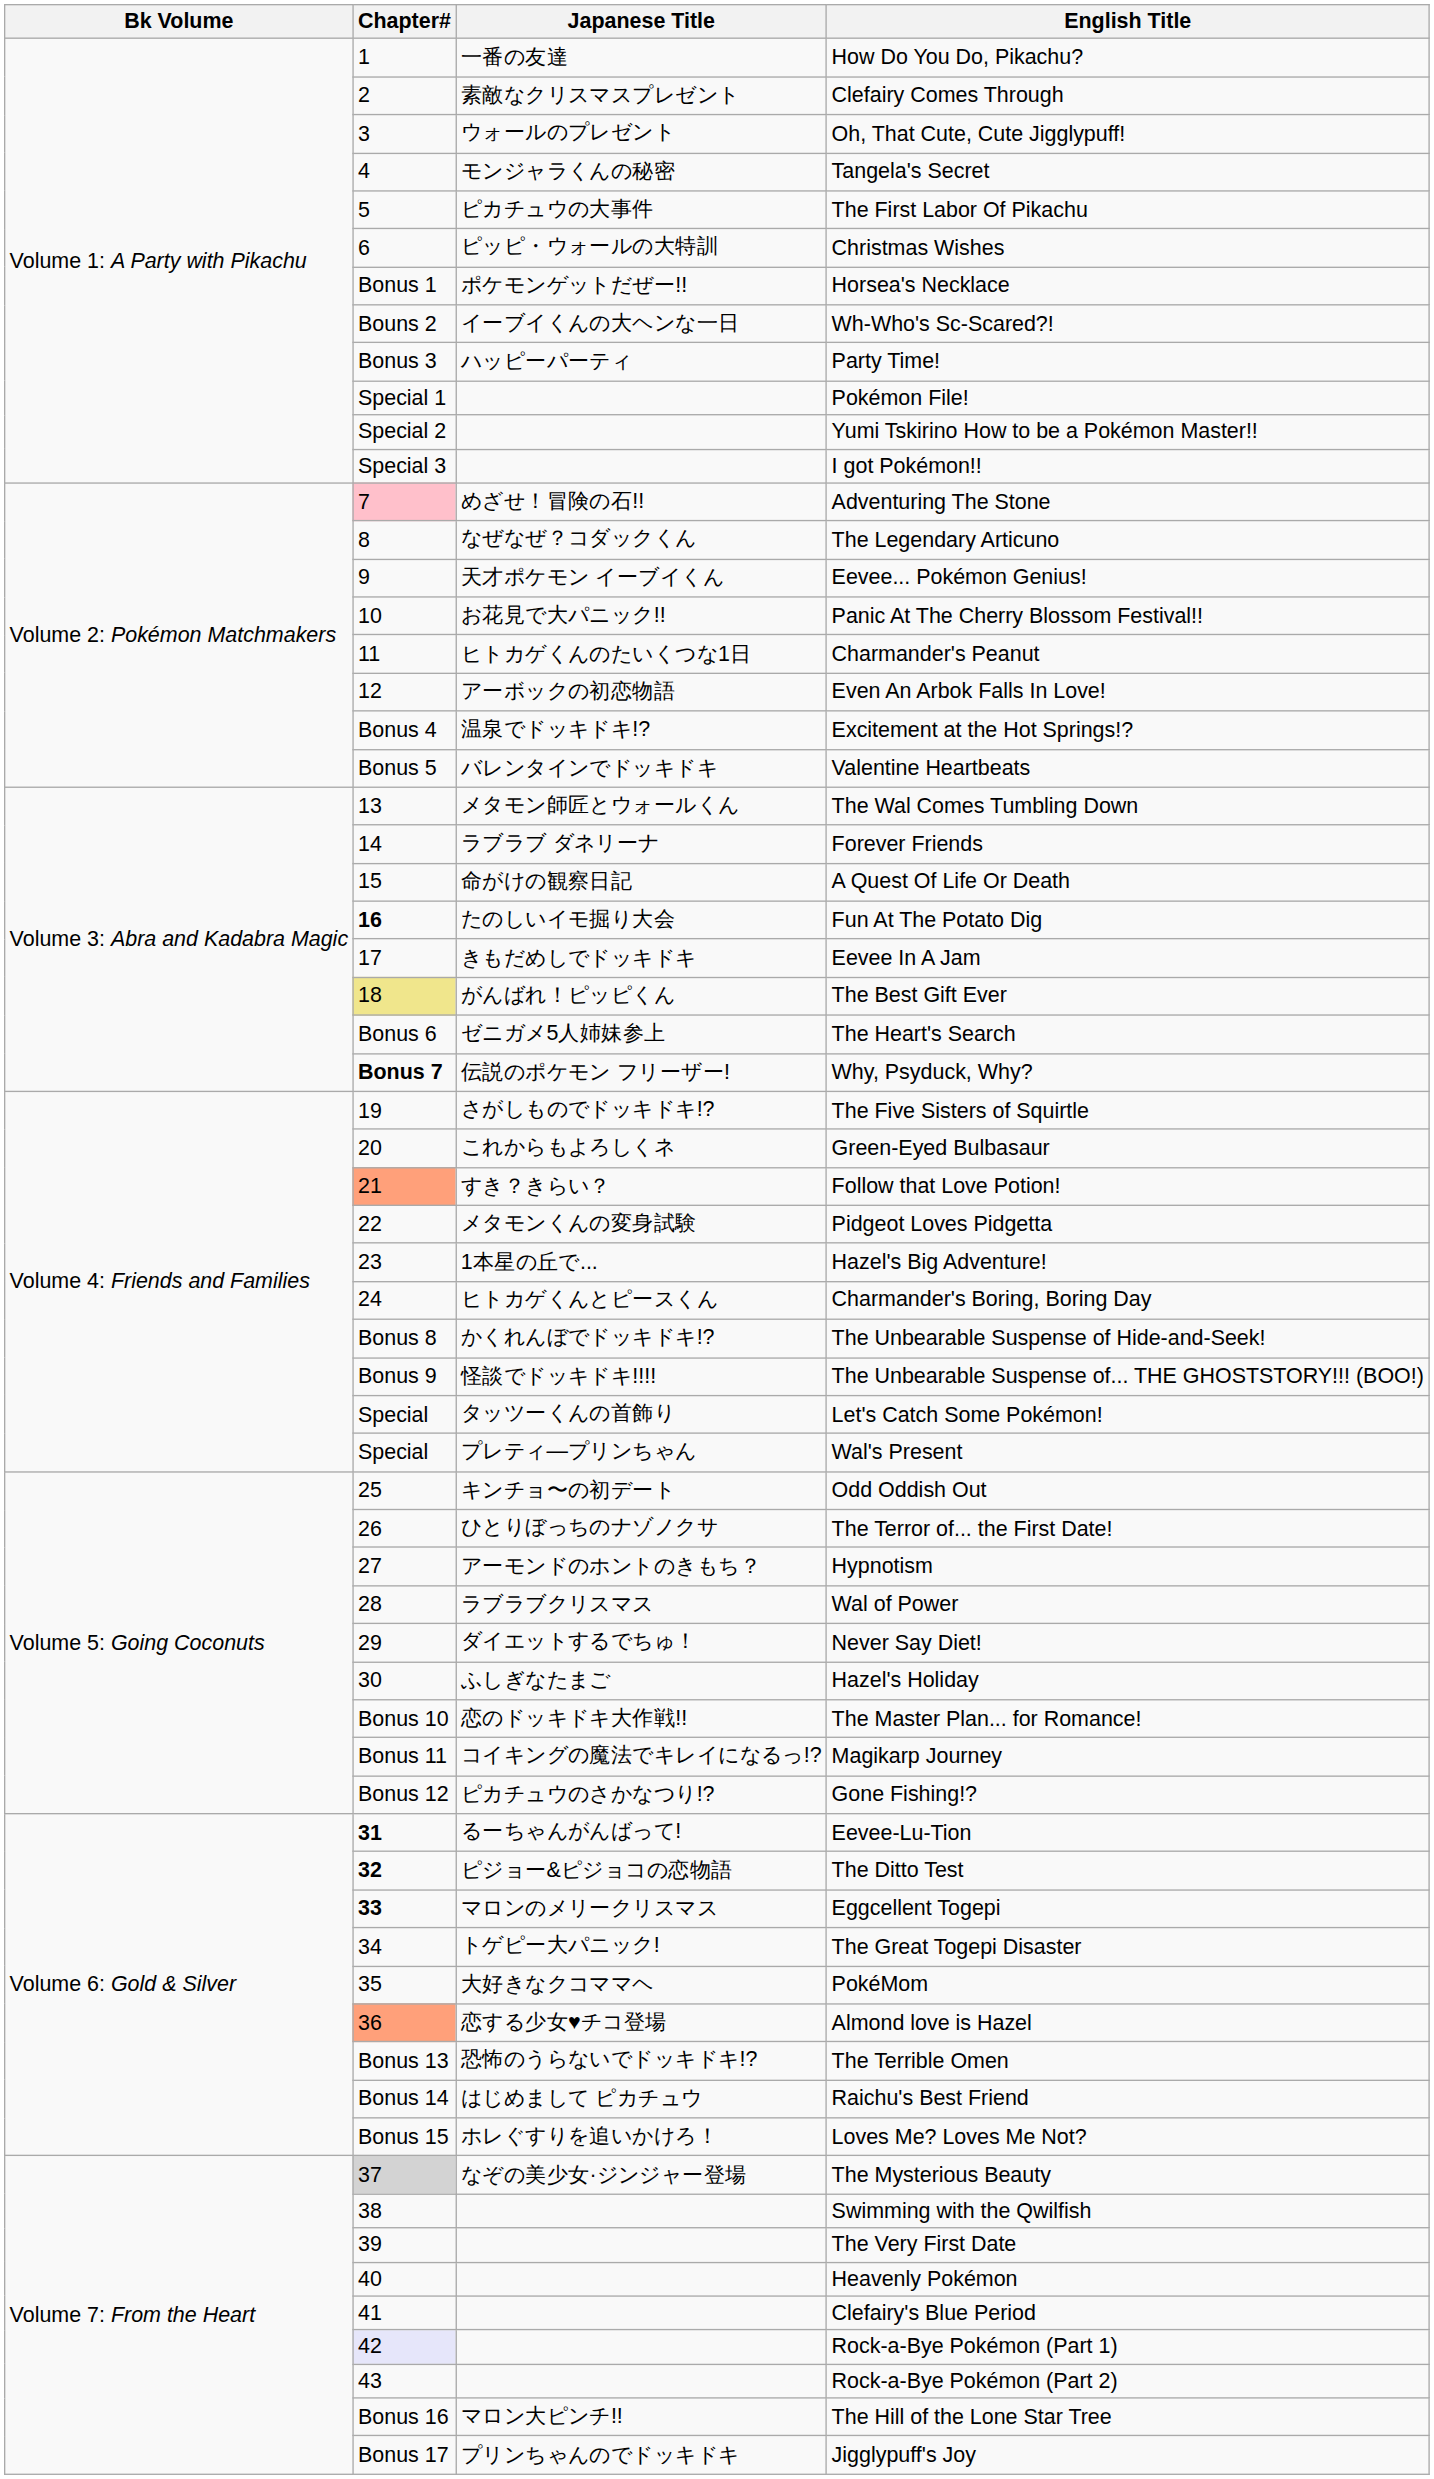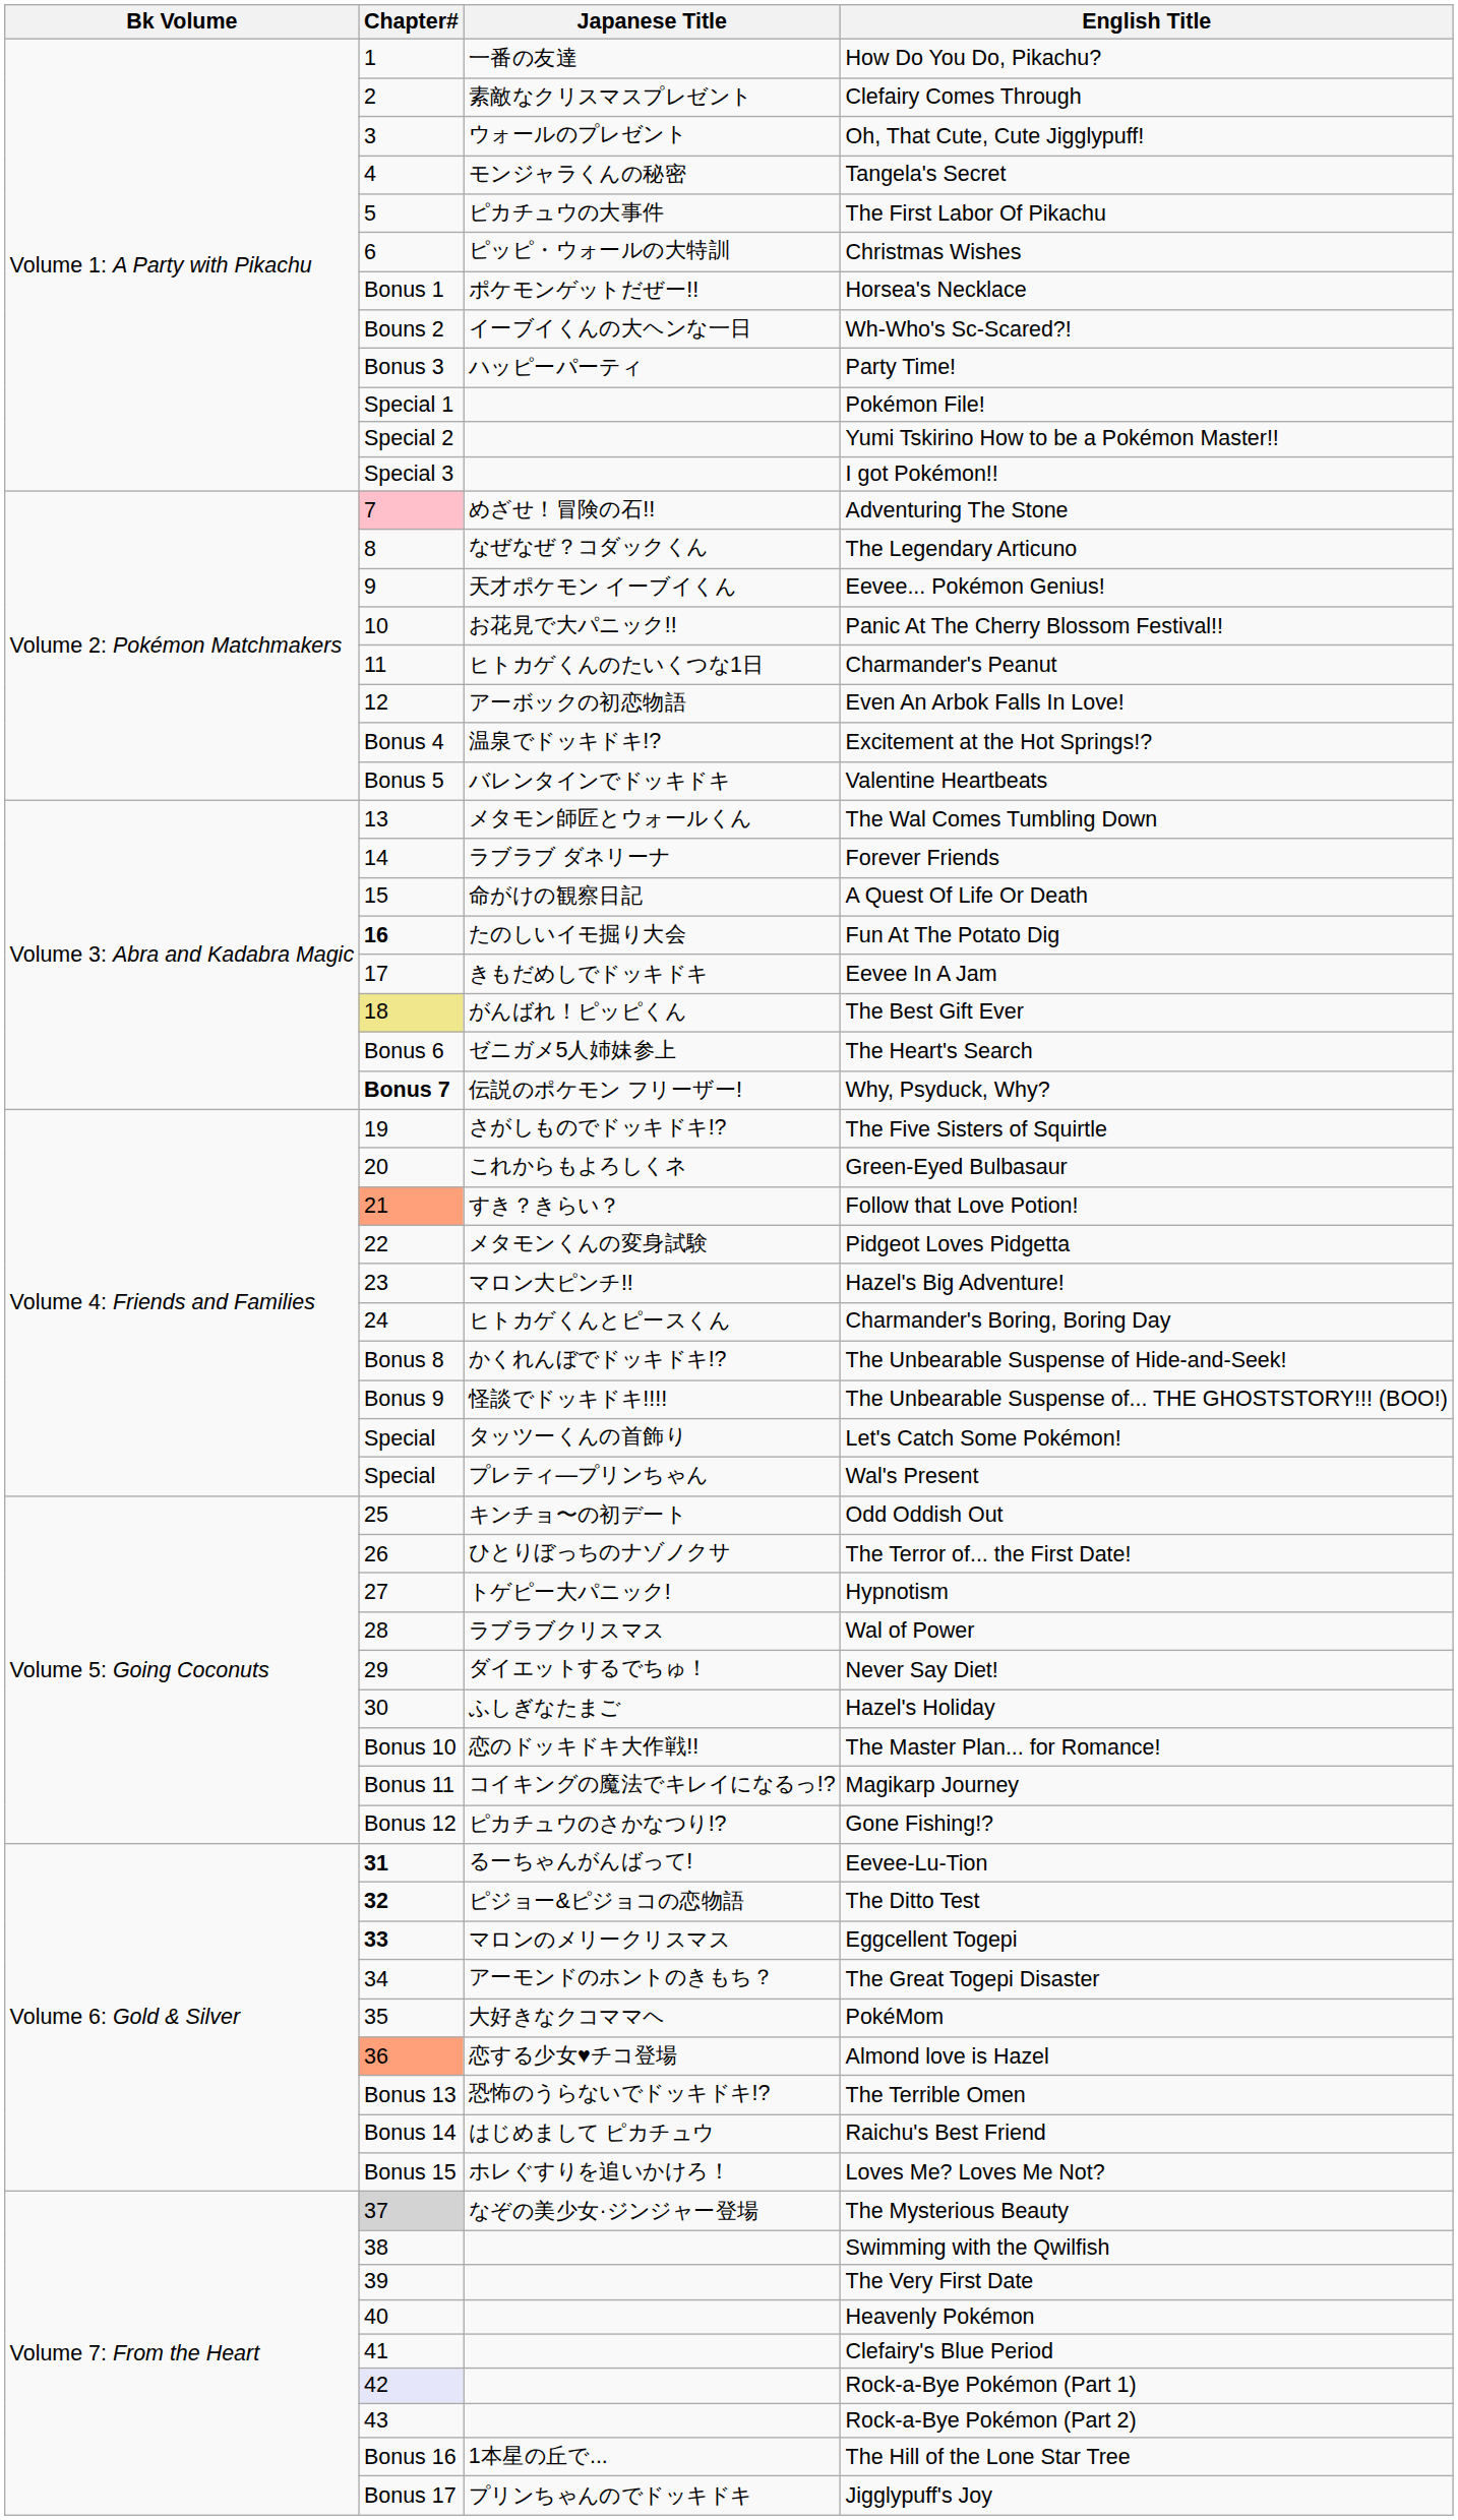 <table class="wikitable">
 <tr>
 <th>Bk Volume</th>
 <th>Chapter#</th>
 <th>Japanese Title</th>
 <th>English Title</th>
 </tr>
 <tr>
 <td rowspan="12">Volume 1: <em>A Party with Pikachu</em></td>
 <td>1</td>
 <td>一番の友達</td>
 <td>How Do You Do, Pikachu?</td>
 </tr>
 <tr>
 <td>2</td>
 <td>素敵なクリスマスプレゼント</td>
 <td>Clefairy Comes Through</td>
 </tr>
 <tr>
 <td>3</td>
 <td>ウォールのプレゼント</td>
 <td>Oh, That Cute, Cute Jigglypuff!</td>
 </tr>
 <tr>
 <td>4</td>
 <td>モンジャラくんの秘密</td>
 <td>Tangela's Secret</td>
 </tr>
 <tr>
 <td>5</td>
 <td>ピカチュウの大事件</td>
 <td>The First Labor Of Pikachu</td>
 </tr>
 <tr>
 <td>6</td>
 <td>ピッピ・ウォールの大特訓</td>
 <td>Christmas Wishes</td>
 </tr>
 <tr>
 <td>Bonus 1</td>
 <td>ポケモンゲットだぜー!!</td>
 <td>Horsea's Necklace</td>
 </tr>
 <tr>
 <td>Bouns 2</td>
 <td>イーブイくんの大ヘンな一日</td>
 <td>Wh-Who's Sc-Scared?!</td>
 </tr>
 <tr>
 <td>Bonus 3</td>
 <td>ハッピーパーティ</td>
 <td>Party Time!</td>
 </tr>
 <tr>
 <td>Special 1</td>
 <td></td>
 <td>Pokémon File!</td>
 </tr>
 <tr>
 <td>Special 2</td>
 <td></td>
 <td>Yumi Tskirino How to be a Pokémon Master!!</td>
 </tr>
 <tr>
 <td>Special 3</td>
 <td></td>
 <td>I got Pokémon!!</td>
 </tr>
 <tr>
 <td rowspan="8">Volume 2: <em>Pokémon Matchmakers</em></td>
 <td style="background: pink;">7</td>
 <td>めざせ！冒険の石!!</td>
 <td>Adventuring The Stone</td>
 </tr>
 <tr>
 <td>8</td>
 <td>なぜなぜ？コダックくん</td>
 <td>The Legendary Articuno</td>
 </tr>
 <tr>
 <td>9</td>
 <td>天才ポケモン イーブイくん</td>
 <td>Eevee... Pokémon Genius!</td>
 </tr>
 <tr>
 <td>10</td>
 <td>お花見で大パニック!!</td>
 <td>Panic At The Cherry Blossom Festival!!</td>
 </tr>
 <tr>
 <td>11</td>
 <td>ヒトカゲくんのたいくつな1日</td>
 <td>Charmander's Peanut</td>
 </tr>
 <tr>
 <td>12</td>
 <td>アーボックの初恋物語</td>
 <td>Even An Arbok Falls In Love!</td>
 </tr>
 <tr>
 <td>Bonus 4</td>
 <td>温泉でドッキドキ!?</td>
 <td>Excitement at the Hot Springs!?</td>
 </tr>
 <tr>
 <td>Bonus 5</td>
 <td>バレンタインでドッキドキ</td>
 <td>Valentine Heartbeats</td>
 </tr>
 <tr>
 <td rowspan="8">Volume 3: <em>Abra and Kadabra Magic</em></td>
 <td>13</td>
 <td>メタモン師匠とウォールくん</td>
 <td>The Wal Comes Tumbling Down</td>
 </tr>
 <tr>
 <td>14</td>
 <td>ラブラブ ダネリーナ</td>
 <td>Forever Friends</td>
 </tr>
 <tr>
 <td>15</td>
 <td>命がけの観察日記</td>
 <td>A Quest Of Life Or Death</td>
 </tr>
 <tr>
 <td><strong>16</strong></td>
 <td>たのしいイモ掘り大会</td>
 <td>Fun At The Potato Dig</td>
 </tr>
 <tr>
 <td>17</td>
 <td>きもだめしでドッキドキ</td>
 <td>Eevee In A Jam</td>
 </tr>
 <tr>
 <td style="background: khaki;">18</td>
 <td>がんばれ！ピッピくん</td>
 <td>The Best Gift Ever</td>
 </tr>
 <tr>
 <td>Bonus 6</td>
 <td>ゼニガメ5人姉妹参上</td>
 <td>The Heart's Search</td>
 </tr>
 <tr>
 <td><strong>Bonus 7</strong></td>
 <td>伝説のポケモン フリーザー!</td>
 <td>Why, Psyduck, Why?</td>
 </tr>
 <tr>
 <td rowspan="10">Volume 4: <em>Friends and Families</em></td>
 <td>19</td>
 <td>さがしものでドッキドキ!?</td>
 <td>The Five Sisters of Squirtle</td>
 </tr>
 <tr>
 <td>20</td>
 <td>これからもよろしくネ</td>
 <td>Green-Eyed Bulbasaur</td>
 </tr>
 <tr>
 <td style="background: lightsalmon;">21</td>
 <td>すき？きらい？</td>
 <td>Follow that Love Potion!</td>
 </tr>
 <tr>
 <td>22</td>
 <td>メタモンくんの変身試験</td>
 <td>Pidgeot Loves Pidgetta</td>
 </tr>
 <tr>
 <td>23</td>
-<td>1本星の丘で...</td>
+<td>マロン大ピンチ!!</td>
 <td>Hazel's Big Adventure!</td>
 </tr>
 <tr>
 <td>24</td>
 <td>ヒトカゲくんとピースくん</td>
 <td>Charmander's Boring, Boring Day</td>
 </tr>
 <tr>
 <td>Bonus 8</td>
 <td>かくれんぼでドッキドキ!?</td>
 <td>The Unbearable Suspense of Hide-and-Seek!</td>
 </tr>
 <tr>
 <td>Bonus 9</td>
 <td>怪談でドッキドキ!!!!</td>
 <td>The Unbearable Suspense of... THE GHOSTSTORY!!! (BOO!)</td>
 </tr>
 <tr>
 <td>Special</td>
 <td>タッツーくんの首飾り</td>
 <td>Let's Catch Some Pokémon!</td>
 </tr>
 <tr>
 <td>Special</td>
 <td>プレティ—プリンちゃん</td>
 <td>Wal's Present</td>
 </tr>
 <tr>
 <td rowspan="9">Volume 5: <em>Going Coconuts</em></td>
 <td>25</td>
 <td>キンチョ〜の初デート</td>
 <td>Odd Oddish Out</td>
 </tr>
 <tr>
 <td>26</td>
 <td>ひとりぼっちのナゾノクサ</td>
 <td>The Terror of... the First Date!</td>
 </tr>
 <tr>
 <td>27</td>
-<td>アーモンドのホントのきもち？</td>
+<td>トゲピー大パニック!</td>
 <td>Hypnotism</td>
 </tr>
 <tr>
 <td>28</td>
 <td>ラブラブクリスマス</td>
 <td>Wal of Power</td>
 </tr>
 <tr>
 <td>29</td>
 <td>ダイエットするでちゅ！</td>
 <td>Never Say Diet!</td>
 </tr>
 <tr>
 <td>30</td>
 <td>ふしぎなたまご</td>
 <td>Hazel's Holiday</td>
 </tr>
 <tr>
 <td>Bonus 10</td>
 <td>恋のドッキドキ大作戦!!</td>
 <td>The Master Plan... for Romance!</td>
 </tr>
 <tr>
 <td>Bonus 11</td>
 <td>コイキングの魔法でキレイになるっ!?</td>
 <td>Magikarp Journey</td>
 </tr>
 <tr>
 <td>Bonus 12</td>
 <td>ピカチュウのさかなつり!?</td>
 <td>Gone Fishing!?</td>
 </tr>
 <tr>
 <td rowspan="9">Volume 6: <em>Gold & Silver</em></td>
 <td><strong>31</strong></td>
 <td>るーちゃんがんばって!</td>
 <td>Eevee-Lu-Tion</td>
 </tr>
 <tr>
 <td><strong>32</strong></td>
 <td>ピジョー&ピジョコの恋物語</td>
 <td>The Ditto Test</td>
 </tr>
 <tr>
 <td><strong>33</strong></td>
 <td>マロンのメリークリスマス</td>
 <td>Eggcellent Togepi</td>
 </tr>
 <tr>
 <td>34</td>
-<td>トゲピー大パニック!</td>
+<td>アーモンドのホントのきもち？</td>
 <td>The Great Togepi Disaster</td>
 </tr>
 <tr>
 <td>35</td>
 <td>大好きなクコママヘ</td>
 <td>PokéMom</td>
 </tr>
 <tr>
 <td style="background: lightsalmon;">36</td>
 <td>恋する少女♥チコ登場</td>
 <td>Almond love is Hazel</td>
 </tr>
 <tr>
 <td>Bonus 13</td>
 <td>恐怖のうらないでドッキドキ!?</td>
 <td>The Terrible Omen</td>
 </tr>
 <tr>
 <td>Bonus 14</td>
 <td>はじめまして ピカチュウ</td>
 <td>Raichu's Best Friend</td>
 </tr>
 <tr>
 <td>Bonus 15</td>
 <td>ホレぐすりを追いかけろ！</td>
 <td>Loves Me? Loves Me Not?</td>
 </tr>
 <tr>
 <td rowspan="9">Volume 7: <em>From the Heart</em></td>
 <td style="background: lightgrey;">37</td>
 <td>なぞの美少女·ジンジャー登場</td>
 <td>The Mysterious Beauty</td>
 </tr>
 <tr>
 <td>38</td>
 <td></td>
 <td>Swimming with the Qwilfish</td>
 </tr>
 <tr>
 <td>39</td>
 <td></td>
 <td>The Very First Date</td>
 </tr>
 <tr>
 <td>40</td>
 <td></td>
 <td>Heavenly Pokémon</td>
 </tr>
 <tr>
 <td>41</td>
 <td></td>
 <td>Clefairy's Blue Period</td>
 </tr>
 <tr>
 <td style="background: lavender;">42</td>
 <td></td>
 <td>Rock-a-Bye Pokémon (Part 1)</td>
 </tr>
 <tr>
 <td>43</td>
 <td></td>
 <td>Rock-a-Bye Pokémon (Part 2)</td>
 </tr>
 <tr>
 <td>Bonus 16</td>
-<td>マロン大ピンチ!!</td>
+<td>1本星の丘で...</td>
 <td>The Hill of the Lone Star Tree</td>
 </tr>
 <tr>
 <td>Bonus 17</td>
 <td>プリンちゃんのでドッキドキ</td>
 <td>Jigglypuff's Joy</td>
 </tr>
 </table>
